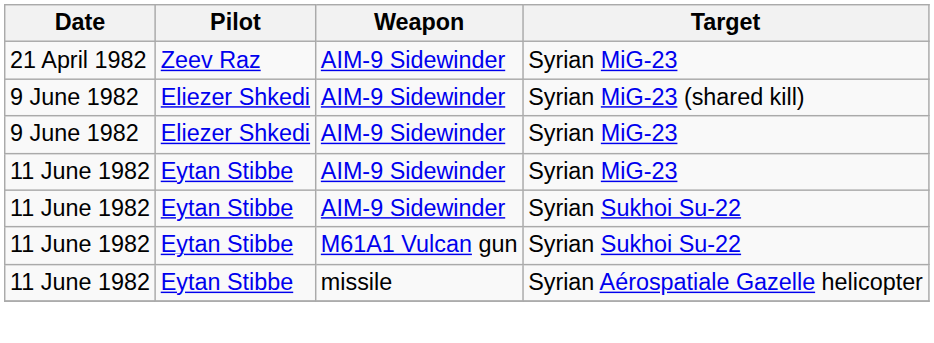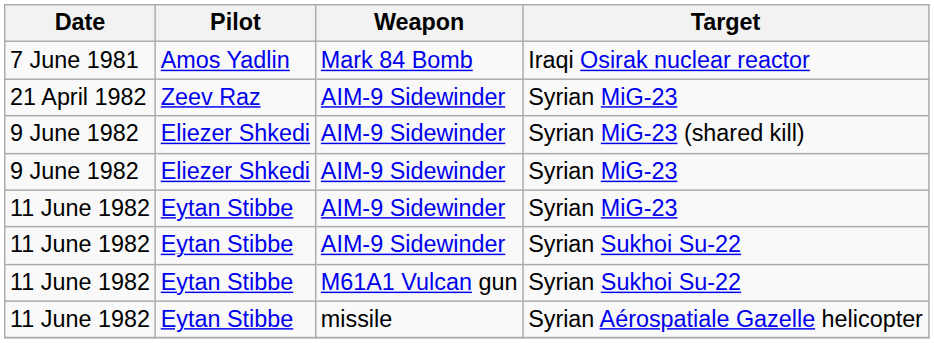 <table class="wikitable">
 <tr>
 <th>Date</th>
 <th>Pilot</th>
 <th>Weapon</th>
 <th>Target</th>
+</tr>
+<tr>
+<td>7 June 1981</td>
+<td><a href='#'>Amos Yadlin</a></td>
+<td><a href='#'>Mark 84 Bomb</a></td>
+<td>Iraqi <a href='#'>Osirak nuclear reactor</a></td>
 </tr>
 <tr>
 <td>21 April 1982</td>
 <td><a href='#'>Zeev Raz</a></td>
 <td><a href='#'>AIM-9 Sidewinder</a></td>
 <td>Syrian <a href='#'>MiG-23</a></td>
 </tr>
 <tr>
 <td>9 June 1982</td>
 <td><a href='#'>Eliezer Shkedi</a></td>
 <td><a href='#'>AIM-9 Sidewinder</a></td>
 <td>Syrian <a href='#'>MiG-23</a> (shared kill)</td>
 </tr>
 <tr>
 <td>9 June 1982</td>
 <td><a href='#'>Eliezer Shkedi</a></td>
 <td><a href='#'>AIM-9 Sidewinder</a></td>
 <td>Syrian <a href='#'>MiG-23</a></td>
 </tr>
 <tr>
 <td>11 June 1982</td>
 <td><a href='#'>Eytan Stibbe</a></td>
 <td><a href='#'>AIM-9 Sidewinder</a></td>
 <td>Syrian <a href='#'>MiG-23</a></td>
 </tr>
 <tr>
 <td>11 June 1982</td>
 <td><a href='#'>Eytan Stibbe</a></td>
 <td><a href='#'>AIM-9 Sidewinder</a></td>
 <td>Syrian <a href='#'>Sukhoi Su-22</a></td>
 </tr>
 <tr>
 <td>11 June 1982</td>
 <td><a href='#'>Eytan Stibbe</a></td>
 <td><a href='#'>M61A1 Vulcan</a> gun</td>
 <td>Syrian <a href='#'>Sukhoi Su-22</a></td>
 </tr>
 <tr>
 <td>11 June 1982</td>
 <td><a href='#'>Eytan Stibbe</a></td>
 <td>missile</td>
 <td>Syrian <a href='#'>Aérospatiale Gazelle</a> helicopter</td>
 </tr>
 <tr>
 </tr>
 </table>
